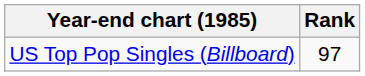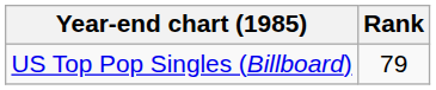 <table class="wikitable">
 <tr>
 <th>Year-end chart (1985)</th>
 <th>Rank</th>
 </tr>
 <tr>
 <td><a href='#'>US Top Pop Singles (<em>Billboard</em>)</a></td>
-<td style="text-align:center;">97</td>
+<td style="text-align:center;">79</td>
 </tr>
 </table>
